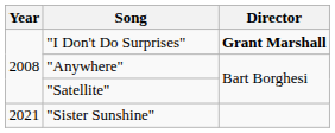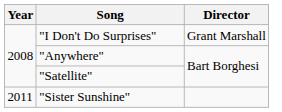 <table class="wikitable">
 <tr>
 <th>Year</th>
 <th style="width:175px;">Song</th>
 <th>Director</th>
 </tr>
 <tr>
 <td rowspan="3">2008</td>
 <td>"I Don't Do Surprises"</td>
-<td><strong>Grant Marshall</strong></td>
+<td>Grant Marshall</td>
 </tr>
 <tr>
 <td>"Anywhere"</td>
 <td rowspan="2">Bart Borghesi</td>
 </tr>
 <tr>
 <td>"Satellite"</td>
 </tr>
 <tr>
-<td>2021</td>
+<td>2011</td>
 <td>"Sister Sunshine"</td>
 <td></td>
 </tr>
 </table>
